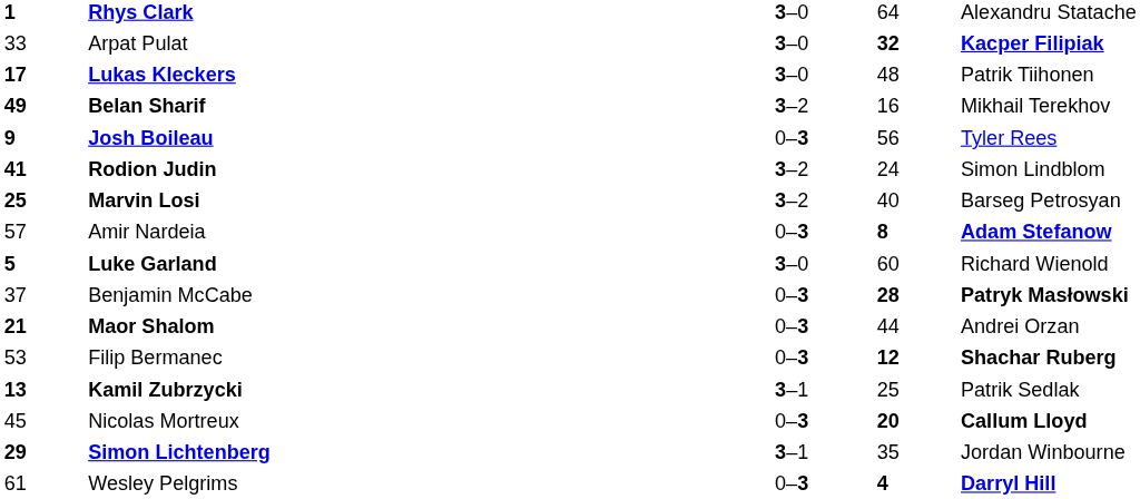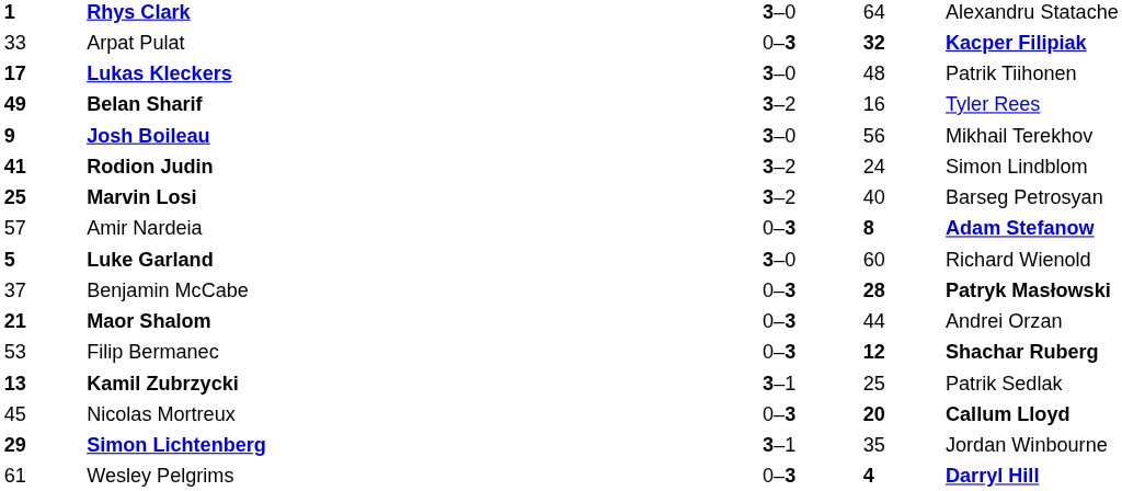 <table width="100%" cellspacing="5">
 <tr>
 <th width=5%></th>
 <th width=40%></th>
 <th width=10%></th>
 <th width=5%></th>
 <th width=40%></th>
 </tr>
 <tr>
 <td><strong>1</strong></td>
 <td> <strong><a href='#'>Rhys Clark</a></strong></td>
 <td align="center"><strong>3</strong>–0</td>
 <td>64</td>
 <td> Alexandru Statache</td>
 </tr>
 <tr>
 <td>33</td>
 <td> Arpat Pulat</td>
-<td align="center"><strong>3</strong>–0</td>
+<td align="center">0–<strong>3</strong></td>
 <td><strong>32</strong></td>
 <td> <strong><a href='#'>Kacper Filipiak</a></strong></td>
 </tr>
 <tr>
 <td><strong>17</strong></td>
 <td> <strong><a href='#'>Lukas Kleckers</a></strong></td>
 <td align="center"><strong>3</strong>–0</td>
 <td>48</td>
 <td> Patrik Tiihonen</td>
 </tr>
 <tr>
 <td><strong>49</strong></td>
 <td> <strong>Belan Sharif</strong></td>
 <td align="center"><strong>3</strong>–2</td>
 <td>16</td>
-<td> Mikhail Terekhov</td>
+<td> <a href='#'>Tyler Rees</a></td>
 </tr>
 <tr>
 <td><strong>9</strong></td>
 <td> <strong><a href='#'>Josh Boileau</a></strong></td>
-<td align="center">0–<strong>3</strong></td>
+<td align="center"><strong>3</strong>–0</td>
 <td>56</td>
-<td> <a href='#'>Tyler Rees</a></td>
+<td> Mikhail Terekhov</td>
 </tr>
 <tr>
 <td><strong>41</strong></td>
 <td> <strong>Rodion Judin</strong></td>
 <td align="center"><strong>3</strong>–2</td>
 <td>24</td>
 <td> Simon Lindblom</td>
 </tr>
 <tr>
 <td><strong>25</strong></td>
 <td> <strong>Marvin Losi</strong></td>
 <td align="center"><strong>3</strong>–2</td>
 <td>40</td>
 <td> Barseg Petrosyan</td>
 </tr>
 <tr>
 <td>57</td>
 <td> Amir Nardeia</td>
 <td align="center">0–<strong>3</strong></td>
 <td><strong>8</strong></td>
 <td> <strong><a href='#'>Adam Stefanow</a></strong></td>
 </tr>
 <tr>
 <td><strong>5</strong></td>
 <td> <strong>Luke Garland</strong></td>
 <td align="center"><strong>3</strong>–0</td>
 <td>60</td>
 <td> Richard Wienold</td>
 </tr>
 <tr>
 <td>37</td>
 <td> Benjamin McCabe</td>
 <td align="center">0–<strong>3</strong></td>
 <td><strong>28</strong></td>
 <td> <strong>Patryk Masłowski</strong></td>
 </tr>
 <tr>
 <td><strong>21</strong></td>
 <td> <strong>Maor Shalom</strong></td>
 <td align="center">0–<strong>3</strong></td>
 <td>44</td>
 <td> Andrei Orzan</td>
 </tr>
 <tr>
 <td>53</td>
 <td> Filip Bermanec</td>
 <td align="center">0–<strong>3</strong></td>
 <td><strong>12</strong></td>
 <td> <strong>Shachar Ruberg</strong></td>
 </tr>
 <tr>
 <td><strong>13</strong></td>
 <td> <strong>Kamil Zubrzycki</strong></td>
 <td align="center"><strong>3</strong>–1</td>
 <td>25</td>
 <td> Patrik Sedlak</td>
 </tr>
 <tr>
 <td>45</td>
 <td> Nicolas Mortreux</td>
 <td align="center">0–<strong>3</strong></td>
 <td><strong>20</strong></td>
 <td> <strong>Callum Lloyd</strong></td>
 </tr>
 <tr>
 <td><strong>29</strong></td>
 <td> <strong><a href='#'>Simon Lichtenberg</a></strong></td>
 <td align="center"><strong>3</strong>–1</td>
 <td>35</td>
 <td> Jordan Winbourne</td>
 </tr>
 <tr>
 <td>61</td>
 <td> Wesley Pelgrims</td>
 <td align="center">0–<strong>3</strong></td>
 <td><strong>4</strong></td>
 <td> <strong><a href='#'>Darryl Hill</a></strong></td>
 </tr>
 </table>
